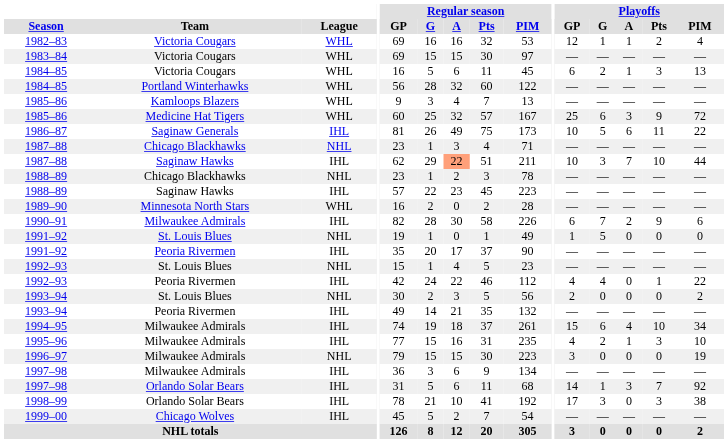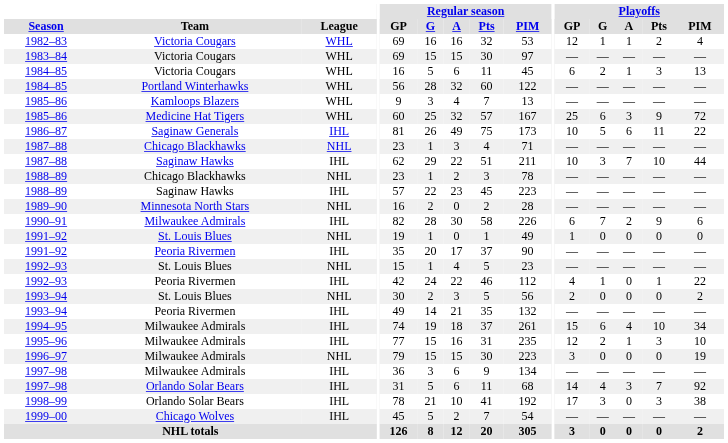 <table border="0" cellpadding="1" cellspacing="0" style="text-align:center; width:60em">
 <tr bgcolor="#e0e0e0">
 <th colspan="3" bgcolor="#ffffff"></th>
 <th rowspan="99" bgcolor="#ffffff"></th>
 <th colspan="5"><a href='#'>Regular season</a></th>
 <th rowspan="99" bgcolor="#ffffff"></th>
 <th colspan="5"><a href='#'>Playoffs</a></th>
 </tr>
 <tr bgcolor="#e0e0e0">
 <th><a href='#'>Season</a></th>
 <th>Team</th>
 <th>League</th>
 <th>GP</th>
 <th><a href='#'>G</a></th>
 <th><a href='#'>A</a></th>
 <th><a href='#'>Pts</a></th>
 <th><a href='#'>PIM</a></th>
 <th>GP</th>
 <th>G</th>
 <th>A</th>
 <th>Pts</th>
 <th>PIM</th>
 </tr>
 <tr>
 <td><a href='#'>1982–83</a></td>
 <td><a href='#'>Victoria Cougars</a></td>
 <td><a href='#'>WHL</a></td>
 <td>69</td>
 <td>16</td>
 <td>16</td>
 <td>32</td>
 <td>53</td>
 <td>12</td>
 <td>1</td>
 <td>1</td>
 <td>2</td>
 <td>4</td>
 </tr>
 <tr bgcolor="#f0f0f0">
 <td><a href='#'>1983–84</a></td>
 <td>Victoria Cougars</td>
 <td>WHL</td>
 <td>69</td>
 <td>15</td>
 <td>15</td>
 <td>30</td>
 <td>97</td>
 <td>—</td>
 <td>—</td>
 <td>—</td>
 <td>—</td>
 <td>—</td>
 </tr>
 <tr>
 <td><a href='#'>1984–85</a></td>
 <td>Victoria Cougars</td>
 <td>WHL</td>
 <td>16</td>
 <td>5</td>
 <td>6</td>
 <td>11</td>
 <td>45</td>
 <td>6</td>
 <td>2</td>
 <td>1</td>
 <td>3</td>
 <td>13</td>
 </tr>
 <tr bgcolor="#f0f0f0">
 <td><a href='#'>1984–85</a></td>
 <td><a href='#'>Portland Winterhawks</a></td>
 <td>WHL</td>
 <td>56</td>
 <td>28</td>
 <td>32</td>
 <td>60</td>
 <td>122</td>
 <td>—</td>
 <td>—</td>
 <td>—</td>
 <td>—</td>
 <td>—</td>
 </tr>
 <tr>
 <td><a href='#'>1985–86</a></td>
 <td><a href='#'>Kamloops Blazers</a></td>
 <td>WHL</td>
 <td>9</td>
 <td>3</td>
 <td>4</td>
 <td>7</td>
 <td>13</td>
 <td>—</td>
 <td>—</td>
 <td>—</td>
 <td>—</td>
 <td>—</td>
 </tr>
 <tr bgcolor="#f0f0f0">
 <td><a href='#'>1985–86</a></td>
 <td><a href='#'>Medicine Hat Tigers</a></td>
 <td>WHL</td>
 <td>60</td>
 <td>25</td>
 <td>32</td>
 <td>57</td>
 <td>167</td>
 <td>25</td>
 <td>6</td>
 <td>3</td>
 <td>9</td>
 <td>72</td>
 </tr>
 <tr>
 <td><a href='#'>1986–87</a></td>
 <td><a href='#'>Saginaw Generals</a></td>
 <td><a href='#'>IHL</a></td>
 <td>81</td>
 <td>26</td>
 <td>49</td>
 <td>75</td>
 <td>173</td>
 <td>10</td>
 <td>5</td>
 <td>6</td>
 <td>11</td>
 <td>22</td>
 </tr>
 <tr bgcolor="#f0f0f0">
 <td><a href='#'>1987–88</a></td>
 <td><a href='#'>Chicago Blackhawks</a></td>
 <td><a href='#'>NHL</a></td>
 <td>23</td>
 <td>1</td>
 <td>3</td>
 <td>4</td>
 <td>71</td>
 <td>—</td>
 <td>—</td>
 <td>—</td>
 <td>—</td>
 <td>—</td>
 </tr>
 <tr>
 <td><a href='#'>1987–88</a></td>
 <td><a href='#'>Saginaw Hawks</a></td>
 <td>IHL</td>
 <td>62</td>
 <td>29</td>
-<td style="background: lightsalmon;">22</td>
+<td>22</td>
 <td>51</td>
 <td>211</td>
 <td>10</td>
 <td>3</td>
 <td>7</td>
 <td>10</td>
 <td>44</td>
 </tr>
 <tr bgcolor="#f0f0f0">
 <td><a href='#'>1988–89</a></td>
 <td>Chicago Blackhawks</td>
 <td>NHL</td>
 <td>23</td>
 <td>1</td>
 <td>2</td>
 <td>3</td>
 <td>78</td>
 <td>—</td>
 <td>—</td>
 <td>—</td>
 <td>—</td>
 <td>—</td>
 </tr>
 <tr>
 <td><a href='#'>1988–89</a></td>
 <td>Saginaw Hawks</td>
 <td>IHL</td>
 <td>57</td>
 <td>22</td>
 <td>23</td>
 <td>45</td>
 <td>223</td>
 <td>—</td>
 <td>—</td>
 <td>—</td>
 <td>—</td>
 <td>—</td>
 </tr>
 <tr bgcolor="#f0f0f0">
 <td><a href='#'>1989–90</a></td>
 <td><a href='#'>Minnesota North Stars</a></td>
-<td>WHL</td>
+<td>NHL</td>
 <td>16</td>
 <td>2</td>
 <td>0</td>
 <td>2</td>
 <td>28</td>
 <td>—</td>
 <td>—</td>
 <td>—</td>
 <td>—</td>
 <td>—</td>
 </tr>
 <tr>
 <td><a href='#'>1990–91</a></td>
 <td><a href='#'>Milwaukee Admirals</a></td>
 <td>IHL</td>
 <td>82</td>
 <td>28</td>
 <td>30</td>
 <td>58</td>
 <td>226</td>
 <td>6</td>
 <td>7</td>
 <td>2</td>
 <td>9</td>
 <td>6</td>
 </tr>
 <tr bgcolor="#f0f0f0">
 <td><a href='#'>1991–92</a></td>
 <td><a href='#'>St. Louis Blues</a></td>
 <td>NHL</td>
 <td>19</td>
 <td>1</td>
 <td>0</td>
 <td>1</td>
 <td>49</td>
 <td>1</td>
-<td>5</td>
+<td>0</td>
 <td>0</td>
 <td>0</td>
 <td>0</td>
 </tr>
 <tr>
 <td><a href='#'>1991–92</a></td>
 <td><a href='#'>Peoria Rivermen</a></td>
 <td>IHL</td>
 <td>35</td>
 <td>20</td>
 <td>17</td>
 <td>37</td>
 <td>90</td>
 <td>—</td>
 <td>—</td>
 <td>—</td>
 <td>—</td>
 <td>—</td>
 </tr>
 <tr bgcolor="#f0f0f0">
 <td><a href='#'>1992–93</a></td>
 <td>St. Louis Blues</td>
 <td>NHL</td>
 <td>15</td>
 <td>1</td>
 <td>4</td>
 <td>5</td>
 <td>23</td>
 <td>—</td>
 <td>—</td>
 <td>—</td>
 <td>—</td>
 <td>—</td>
 </tr>
 <tr>
 <td><a href='#'>1992–93</a></td>
 <td>Peoria Rivermen</td>
 <td>IHL</td>
 <td>42</td>
 <td>24</td>
 <td>22</td>
 <td>46</td>
 <td>112</td>
 <td>4</td>
-<td>4</td>
+<td>1</td>
 <td>0</td>
 <td>1</td>
 <td>22</td>
 </tr>
 <tr bgcolor="#f0f0f0">
 <td><a href='#'>1993–94</a></td>
 <td>St. Louis Blues</td>
 <td>NHL</td>
 <td>30</td>
 <td>2</td>
 <td>3</td>
 <td>5</td>
 <td>56</td>
 <td>2</td>
 <td>0</td>
 <td>0</td>
 <td>0</td>
 <td>2</td>
 </tr>
 <tr>
 <td><a href='#'>1993–94</a></td>
 <td>Peoria Rivermen</td>
 <td>IHL</td>
 <td>49</td>
 <td>14</td>
 <td>21</td>
 <td>35</td>
 <td>132</td>
 <td>—</td>
 <td>—</td>
 <td>—</td>
 <td>—</td>
 <td>—</td>
 </tr>
 <tr bgcolor="#f0f0f0">
 <td><a href='#'>1994–95</a></td>
 <td>Milwaukee Admirals</td>
 <td>IHL</td>
 <td>74</td>
 <td>19</td>
 <td>18</td>
 <td>37</td>
 <td>261</td>
 <td>15</td>
 <td>6</td>
 <td>4</td>
 <td>10</td>
 <td>34</td>
 </tr>
 <tr>
 <td><a href='#'>1995–96</a></td>
 <td>Milwaukee Admirals</td>
 <td>IHL</td>
 <td>77</td>
 <td>15</td>
 <td>16</td>
 <td>31</td>
 <td>235</td>
-<td>4</td>
+<td>12</td>
 <td>2</td>
 <td>1</td>
 <td>3</td>
 <td>10</td>
 </tr>
 <tr bgcolor="#f0f0f0">
 <td><a href='#'>1996–97</a></td>
 <td>Milwaukee Admirals</td>
 <td>NHL</td>
 <td>79</td>
 <td>15</td>
 <td>15</td>
 <td>30</td>
 <td>223</td>
 <td>3</td>
 <td>0</td>
 <td>0</td>
 <td>0</td>
 <td>19</td>
 </tr>
 <tr>
 <td><a href='#'>1997–98</a></td>
 <td>Milwaukee Admirals</td>
 <td>IHL</td>
 <td>36</td>
 <td>3</td>
 <td>6</td>
 <td>9</td>
 <td>134</td>
 <td>—</td>
 <td>—</td>
 <td>—</td>
 <td>—</td>
 <td>—</td>
 </tr>
 <tr bgcolor="#f0f0f0">
 <td><a href='#'>1997–98</a></td>
 <td><a href='#'>Orlando Solar Bears</a></td>
 <td>IHL</td>
 <td>31</td>
 <td>5</td>
 <td>6</td>
 <td>11</td>
 <td>68</td>
 <td>14</td>
-<td>1</td>
+<td>4</td>
 <td>3</td>
 <td>7</td>
 <td>92</td>
 </tr>
 <tr>
 <td><a href='#'>1998–99</a></td>
 <td>Orlando Solar Bears</td>
 <td>IHL</td>
 <td>78</td>
 <td>21</td>
 <td>10</td>
 <td>41</td>
 <td>192</td>
 <td>17</td>
 <td>3</td>
 <td>0</td>
 <td>3</td>
 <td>38</td>
 </tr>
 <tr bgcolor="#f0f0f0">
 <td><a href='#'>1999–00</a></td>
 <td><a href='#'>Chicago Wolves</a></td>
 <td>IHL</td>
 <td>45</td>
 <td>5</td>
 <td>2</td>
 <td>7</td>
 <td>54</td>
 <td>—</td>
 <td>—</td>
 <td>—</td>
 <td>—</td>
 <td>—</td>
 </tr>
 <tr>
 </tr>
 <tr ALIGN="center" bgcolor="#e0e0e0">
 <th colspan="3">NHL totals</th>
 <th ALIGN="center">126</th>
 <th ALIGN="center">8</th>
 <th ALIGN="center">12</th>
 <th ALIGN="center">20</th>
 <th ALIGN="center">305</th>
 <th ALIGN="center">3</th>
 <th ALIGN="center">0</th>
 <th ALIGN="center">0</th>
 <th ALIGN="center">0</th>
 <th ALIGN="center">2</th>
 </tr>
 </table>
